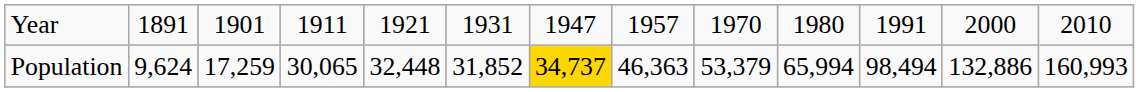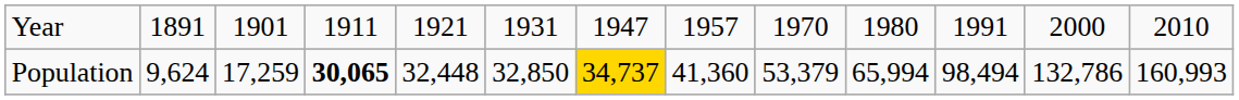 <table class="wikitable"  style="text-align: center">
 <tr>
 <td style="text-align: left;">Year</td>
 <td>1891</td>
 <td>1901</td>
 <td>1911</td>
 <td>1921</td>
 <td>1931</td>
 <td>1947</td>
 <td>1957</td>
 <td>1970</td>
 <td>1980</td>
 <td>1991</td>
 <td>2000</td>
 <td>2010</td>
 </tr>
 <tr>
 <td style="text-align: left;">Population</td>
 <td>9,624</td>
 <td>17,259</td>
-<td>30,065</td>
+<td><strong>30,065</strong></td>
 <td>32,448</td>
-<td>31,852</td>
+<td>32,850</td>
 <td style="background: gold;">34,737</td>
-<td>46,363</td>
+<td>41,360</td>
 <td>53,379</td>
 <td>65,994</td>
 <td>98,494</td>
-<td>132,886</td>
+<td>132,786</td>
 <td>160,993</td>
 </tr>
 </table>
